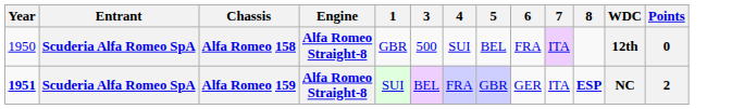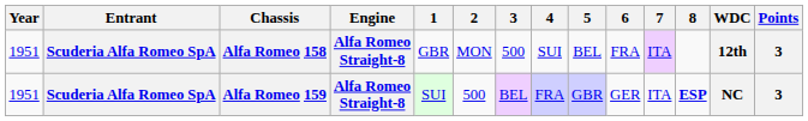 <table class="wikitable" style="text-align:center; font-size:85%">
 <tr>
 <th>Year</th>
 <th>Entrant</th>
 <th>Chassis</th>
 <th>Engine</th>
 <th>1</th>
+<th>2</th>
 <th>3</th>
 <th>4</th>
 <th>5</th>
 <th>6</th>
 <th>7</th>
 <th>8</th>
 <th>WDC</th>
 <th><a href='#'>Points</a></th>
 </tr>
 <tr>
-<td><a href='#'>1950</a></td>
+<td><a href='#'>1951</a></td>
 <th nowrap><a href='#'>Scuderia Alfa Romeo SpA</a></th>
 <th nowrap><a href='#'>Alfa Romeo</a> <a href='#'>158</a></th>
 <th nowrap><a href='#'>Alfa Romeo</a><br><a href='#'>Straight-8</a></th>
 <td><a href='#'>GBR</a></td>
+<td><a href='#'>MON</a></td>
 <td><a href='#'>500</a></td>
 <td><a href='#'>SUI</a></td>
 <td><a href='#'>BEL</a></td>
 <td><a href='#'>FRA</a></td>
 <td style="background:#EFCFFF;"><a href='#'>ITA</a><br></td>
 <td></td>
 <th>12th</th>
-<th>0</th>
+<th>3</th>
 </tr>
 <tr>
-<td><strong><a href='#'>1951</a></strong></td>
+<td><a href='#'>1951</a></td>
 <th nowrap><a href='#'>Scuderia Alfa Romeo SpA</a></th>
 <th nowrap><a href='#'>Alfa Romeo</a> <a href='#'>159</a></th>
 <th nowrap><a href='#'>Alfa Romeo</a><br><a href='#'>Straight-8</a></th>
 <td style="background:#DFFFDF;"><a href='#'>SUI</a><br></td>
+<td><a href='#'>500</a></td>
 <td style="background:#EFCFFF;"><a href='#'>BEL</a><br></td>
 <td style="background:#CFCFFF;"><a href='#'>FRA</a><br></td>
 <td style="background:#CFCFFF;"><a href='#'>GBR</a><br></td>
 <td><a href='#'>GER</a></td>
 <td><a href='#'>ITA</a></td>
 <td><strong><a href='#'>ESP</a></strong></td>
 <th>NC</th>
-<th>2</th>
+<th>3</th>
 </tr>
 </table>
